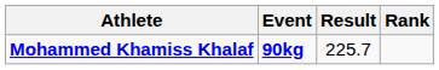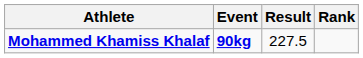 <table class=wikitable style="font-size:90%">
 <tr>
 <th>Athlete</th>
 <th>Event</th>
 <th>Result</th>
 <th>Rank</th>
 </tr>
 <tr>
 <td><strong><a href='#'>Mohammed Khamiss Khalaf</a></strong></td>
 <td><strong><a href='#'>90kg</a></strong></td>
-<td style="text-align:center;">225.7</td>
+<td style="text-align:center;">227.5</td>
 <td style="text-align:center;"></td>
 </tr>
 </table>
